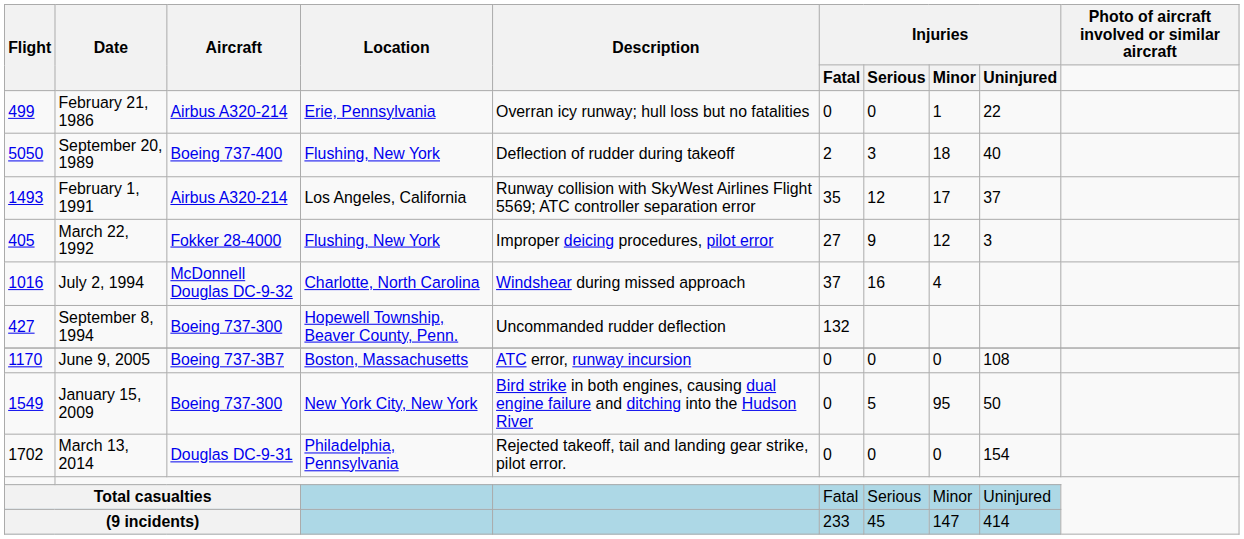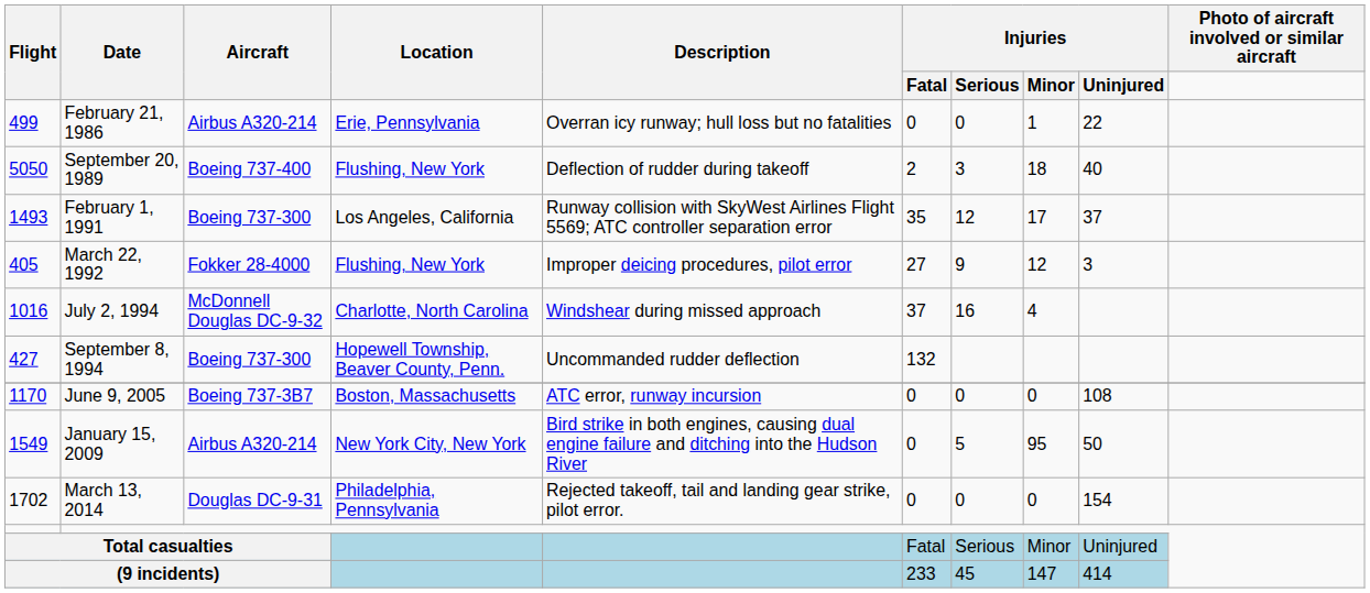 <table class="collapsible wikitable toccolours">
 <tr>
 <th rowspan="2">Flight</th>
 <th rowspan="2">Date</th>
 <th rowspan="2">Aircraft</th>
 <th rowspan="2">Location</th>
 <th rowspan="2">Description</th>
 <th colspan="4">Injuries</th>
 <th colspan-"10">Photo of aircraft involved or similar aircraft</th>
 </tr>
 <tr>
 <th>Fatal</th>
 <th>Serious</th>
 <th>Minor</th>
 <th>Uninjured</th>
 </tr>
 <tr>
 <td><a href='#'>499</a></td>
 <td>February 21, 1986</td>
 <td><a href='#'>Airbus A320-214</a></td>
 <td><a href='#'>Erie, Pennsylvania</a></td>
 <td>Overran icy runway; hull loss but no fatalities</td>
 <td>0</td>
 <td>0</td>
 <td>1</td>
 <td>22</td>
 <td></td>
 </tr>
 <tr>
 <td><a href='#'>5050</a></td>
 <td>September 20, 1989</td>
 <td><a href='#'>Boeing 737-400</a></td>
 <td><a href='#'>Flushing, New York</a></td>
 <td>Deflection of rudder during takeoff</td>
 <td>2</td>
 <td>3</td>
 <td>18</td>
 <td>40</td>
 <td></td>
 </tr>
 <tr>
 <td><a href='#'>1493</a></td>
 <td>February 1, 1991</td>
-<td><a href='#'>Airbus A320-214</a></td>
+<td><a href='#'>Boeing 737-300</a></td>
 <td>Los Angeles, California</td>
 <td>Runway collision with SkyWest Airlines Flight 5569; ATC controller separation error</td>
 <td>35</td>
 <td>12</td>
 <td>17</td>
 <td>37</td>
 <td></td>
 </tr>
 <tr>
 <td><a href='#'>405</a></td>
 <td>March 22, 1992</td>
 <td><a href='#'>Fokker 28-4000</a></td>
 <td><a href='#'>Flushing, New York</a></td>
 <td>Improper <a href='#'>deicing</a> procedures, <a href='#'>pilot error</a></td>
 <td>27</td>
 <td>9</td>
 <td>12</td>
 <td>3</td>
 <td></td>
 </tr>
 <tr>
 <td><a href='#'>1016</a></td>
 <td>July 2, 1994</td>
 <td><a href='#'>McDonnell Douglas DC-9-32</a></td>
 <td><a href='#'>Charlotte, North Carolina</a></td>
 <td><a href='#'>Windshear</a> during missed approach</td>
 <td>37</td>
 <td>16</td>
 <td>4</td>
 <td></td>
 <td></td>
 </tr>
 <tr>
 <td><a href='#'>427</a></td>
 <td>September 8, 1994</td>
 <td><a href='#'>Boeing 737-300</a></td>
 <td><a href='#'>Hopewell Township, Beaver County, Penn.</a></td>
 <td>Uncommanded rudder deflection</td>
 <td>132</td>
 <td></td>
 <td></td>
 <td></td>
 <td></td>
 </tr>
 <tr>
 </tr>
 <tr>
 <td><a href='#'>1170</a></td>
 <td>June 9, 2005</td>
 <td><a href='#'>Boeing 737-3B7</a></td>
 <td><a href='#'>Boston, Massachusetts</a></td>
 <td><a href='#'>ATC</a> error, <a href='#'>runway incursion</a></td>
 <td>0</td>
 <td>0</td>
 <td>0</td>
 <td>108</td>
 <td></td>
 </tr>
 <tr>
 <td><a href='#'>1549</a></td>
 <td>January 15, 2009</td>
-<td><a href='#'>Boeing 737-300</a></td>
+<td><a href='#'>Airbus A320-214</a></td>
 <td><a href='#'>New York City, New York</a></td>
 <td><a href='#'>Bird strike</a> in both engines, causing <a href='#'>dual engine failure</a> and <a href='#'>ditching</a> into the <a href='#'>Hudson River</a></td>
 <td>0</td>
 <td>5</td>
 <td>95</td>
 <td>50</td>
 <td></td>
 </tr>
 <tr>
 <td>1702</td>
 <td>March 13, 2014</td>
 <td><a href='#'>Douglas DC-9-31</a></td>
 <td><a href='#'>Philadelphia, Pennsylvania</a></td>
 <td>Rejected takeoff, tail and landing gear strike, pilot error.</td>
 <td>0</td>
 <td>0</td>
 <td>0</td>
 <td>154</td>
 <td></td>
 </tr>
 <tr>
 <td></td>
 </tr>
 <tr style="background:lightblue;">
 <th colspan="3"><strong>Total casualties</strong></th>
 <td></td>
 <td></td>
 <td>Fatal</td>
 <td>Serious</td>
 <td>Minor</td>
 <td>Uninjured</td>
 </tr>
 <tr style="background:lightblue;">
 <th colspan="3">(9 incidents)</th>
 <td></td>
 <td></td>
 <td>233</td>
 <td>45</td>
 <td>147</td>
 <td>414</td>
 </tr>
 </table>
